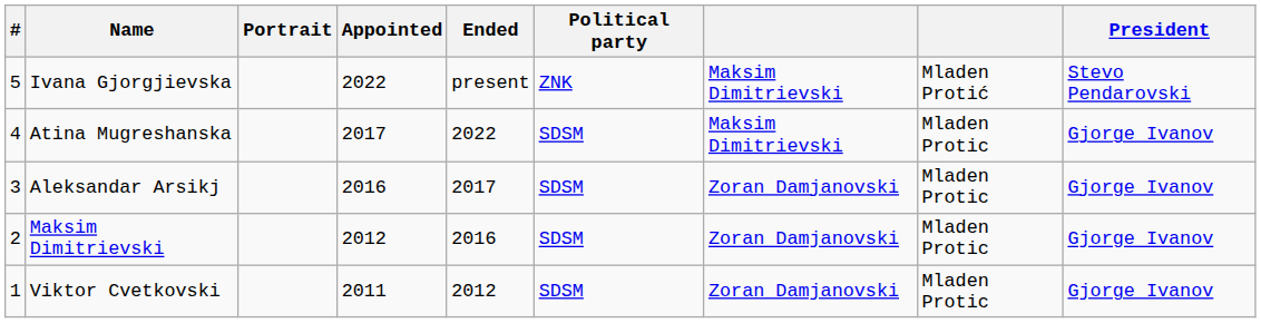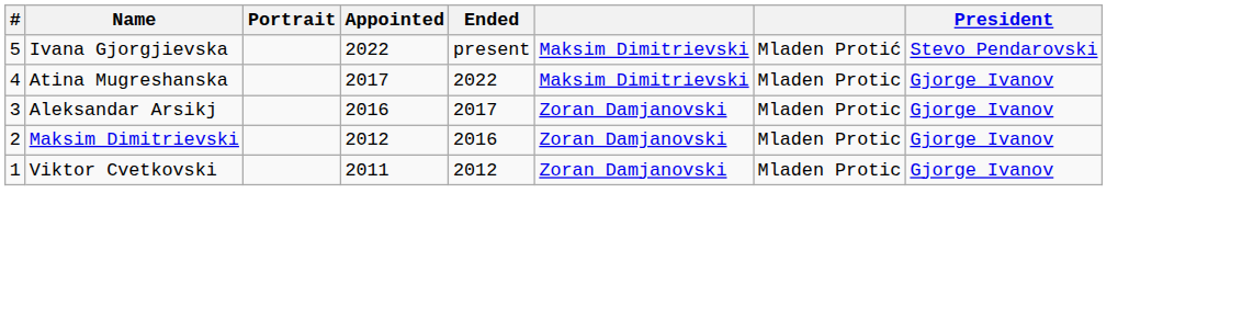 <table class="wikitable sortable">
 <tr>
 <th>#</th>
 <th>Name</th>
 <th>Portrait</th>
 <th>Appointed</th>
 <th>Ended</th>
-<th>Political party</th>
 <th></th>
 <th></th>
 <th> <a href='#'>President</a></th>
 </tr>
 <tr>
 <td>5</td>
 <td>Ivana Gjorgjievska</td>
 <td></td>
 <td>2022</td>
 <td>present</td>
-<td><a href='#'>ZNK</a></td>
 <td><a href='#'>Maksim Dimitrievski</a></td>
 <td>Mladen Protić</td>
 <td><a href='#'>Stevo Pendarovski</a></td>
 </tr>
 <tr>
 <td>4</td>
 <td>Atina Mugreshanska</td>
 <td></td>
 <td>2017</td>
 <td>2022</td>
-<td><a href='#'>SDSM</a></td>
 <td><a href='#'>Maksim Dimitrievski</a></td>
 <td>Mladen Protic</td>
 <td><a href='#'>Gjorge Ivanov</a></td>
 </tr>
 <tr>
 <td>3</td>
 <td>Aleksandar Arsikj</td>
 <td></td>
 <td>2016</td>
 <td>2017</td>
-<td><a href='#'>SDSM</a></td>
 <td><a href='#'>Zoran Damjanovski</a></td>
 <td>Mladen Protic</td>
 <td><a href='#'>Gjorge Ivanov</a></td>
 </tr>
 <tr>
 <td>2</td>
 <td><a href='#'>Maksim Dimitrievski</a></td>
 <td></td>
 <td>2012</td>
 <td>2016</td>
-<td><a href='#'>SDSM</a></td>
 <td><a href='#'>Zoran Damjanovski</a></td>
 <td>Mladen Protic</td>
 <td><a href='#'>Gjorge Ivanov</a></td>
 </tr>
 <tr>
 <td>1</td>
 <td>Viktor Cvetkovski</td>
 <td></td>
 <td>2011</td>
 <td>2012</td>
-<td><a href='#'>SDSM</a></td>
 <td><a href='#'>Zoran Damjanovski</a></td>
 <td>Mladen Protic</td>
 <td><a href='#'>Gjorge Ivanov</a></td>
 </tr>
 </table>
